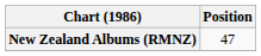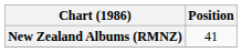 <table class="wikitable plainrowheaders" style="text-align:center">
 <tr>
 <th scope="col">Chart (1986)</th>
 <th scope="col">Position</th>
 </tr>
 <tr>
 <th scope="row">New Zealand Albums (RMNZ)</th>
-<td>47</td>
+<td>41</td>
 </tr>
 <tr>
 </tr>
 </table>
